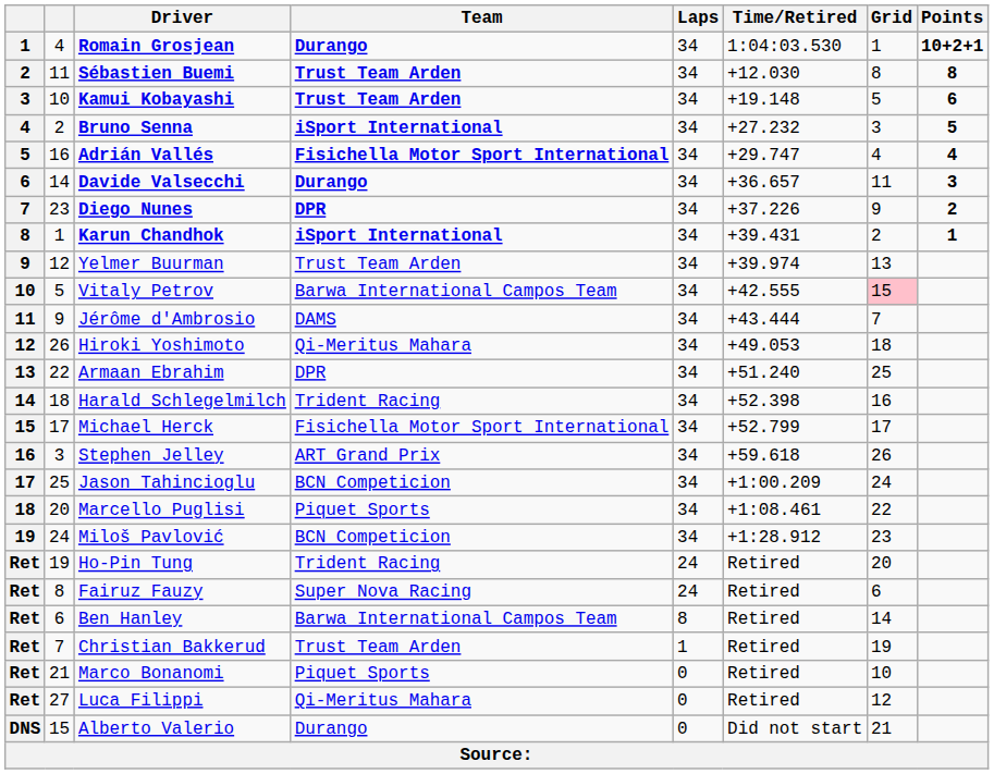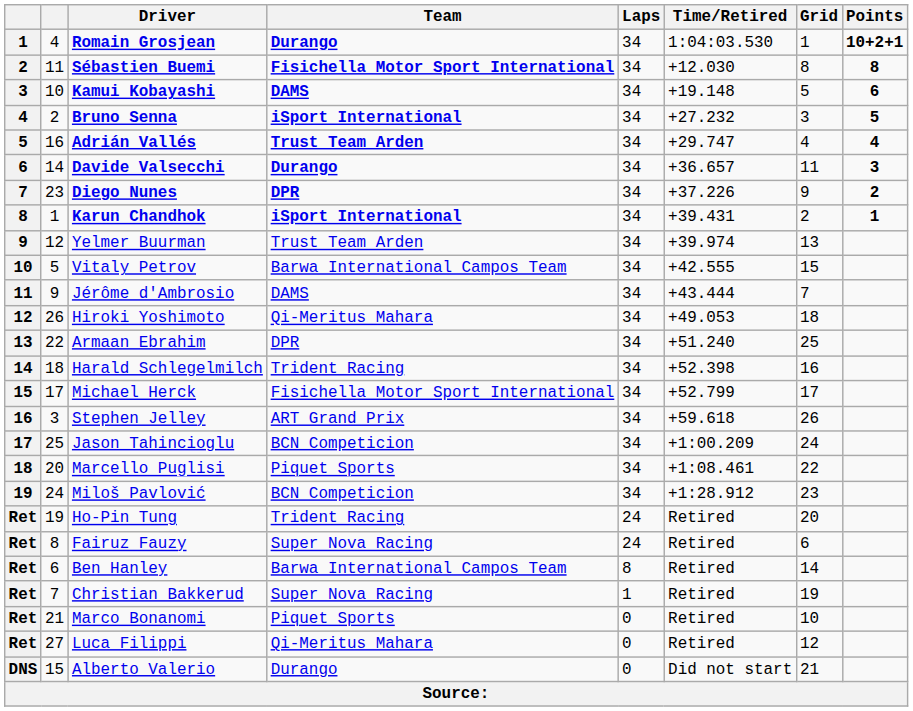 <table class="wikitable" style="font-size: 85%">
 <tr>
 <th></th>
 <th></th>
 <th>Driver</th>
 <th>Team</th>
 <th>Laps</th>
 <th>Time/Retired</th>
 <th>Grid</th>
 <th>Points</th>
 </tr>
 <tr>
 <th>1</th>
 <td align="center">4</td>
 <td> <strong><a href='#'>Romain Grosjean</a></strong></td>
 <td><strong><a href='#'>Durango</a></strong></td>
 <td>34</td>
 <td>1:04:03.530</td>
 <td>1</td>
 <td align="center"><strong>10+2+1</strong></td>
 </tr>
 <tr>
 <th>2</th>
 <td align="center">11</td>
 <td> <strong><a href='#'>Sébastien Buemi</a></strong></td>
-<td><strong><a href='#'>Trust Team Arden</a></strong></td>
+<td><strong><a href='#'>Fisichella Motor Sport International</a></strong></td>
 <td>34</td>
 <td>+12.030</td>
 <td>8</td>
 <td align="center"><strong>8</strong></td>
 </tr>
 <tr>
 <th>3</th>
 <td align="center">10</td>
 <td> <strong><a href='#'>Kamui Kobayashi</a></strong></td>
-<td><strong><a href='#'>Trust Team Arden</a></strong></td>
+<td><strong><a href='#'>DAMS</a></strong></td>
 <td>34</td>
 <td>+19.148</td>
 <td>5</td>
 <td align="center"><strong>6</strong></td>
 </tr>
 <tr>
 <th>4</th>
 <td align="center">2</td>
 <td> <strong><a href='#'>Bruno Senna</a></strong></td>
 <td><strong><a href='#'>iSport International</a></strong></td>
 <td>34</td>
 <td>+27.232</td>
 <td>3</td>
 <td align="center"><strong>5</strong></td>
 </tr>
 <tr>
 <th>5</th>
 <td align="center">16</td>
 <td> <strong><a href='#'>Adrián Vallés</a></strong></td>
-<td><strong><a href='#'>Fisichella Motor Sport International</a></strong></td>
+<td><strong><a href='#'>Trust Team Arden</a></strong></td>
 <td>34</td>
 <td>+29.747</td>
 <td>4</td>
 <td align="center"><strong>4</strong></td>
 </tr>
 <tr>
 <th>6</th>
 <td align="center">14</td>
 <td> <strong><a href='#'>Davide Valsecchi</a></strong></td>
 <td><strong><a href='#'>Durango</a></strong></td>
 <td>34</td>
 <td>+36.657</td>
 <td>11</td>
 <td align="center"><strong>3</strong></td>
 </tr>
 <tr>
 <th>7</th>
 <td align="center">23</td>
 <td> <strong><a href='#'>Diego Nunes</a></strong></td>
 <td><strong><a href='#'>DPR</a></strong></td>
 <td>34</td>
 <td>+37.226</td>
 <td>9</td>
 <td align="center"><strong>2</strong></td>
 </tr>
 <tr>
 <th>8</th>
 <td align="center">1</td>
 <td> <strong><a href='#'>Karun Chandhok</a></strong></td>
 <td><strong><a href='#'>iSport International</a></strong></td>
 <td>34</td>
 <td>+39.431</td>
 <td>2</td>
 <td align="center"><strong>1</strong></td>
 </tr>
 <tr>
 <th>9</th>
 <td align="center">12</td>
 <td> <a href='#'>Yelmer Buurman</a></td>
 <td><a href='#'>Trust Team Arden</a></td>
 <td>34</td>
 <td>+39.974</td>
 <td>13</td>
 <td></td>
 </tr>
 <tr>
 <th>10</th>
 <td align="center">5</td>
 <td> <a href='#'>Vitaly Petrov</a></td>
 <td><a href='#'>Barwa International Campos Team</a></td>
 <td>34</td>
 <td>+42.555</td>
-<td style="background: pink;">15</td>
+<td>15</td>
 <td></td>
 </tr>
 <tr>
 <th>11</th>
 <td align="center">9</td>
 <td> <a href='#'>Jérôme d'Ambrosio</a></td>
 <td><a href='#'>DAMS</a></td>
 <td>34</td>
 <td>+43.444</td>
 <td>7</td>
 <td></td>
 </tr>
 <tr>
 <th>12</th>
 <td align="center">26</td>
 <td> <a href='#'>Hiroki Yoshimoto</a></td>
 <td><a href='#'>Qi-Meritus Mahara</a></td>
 <td>34</td>
 <td>+49.053</td>
 <td>18</td>
 <td></td>
 </tr>
 <tr>
 <th>13</th>
 <td align="center">22</td>
 <td> <a href='#'>Armaan Ebrahim</a></td>
 <td><a href='#'>DPR</a></td>
 <td>34</td>
 <td>+51.240</td>
 <td>25</td>
 <td></td>
 </tr>
 <tr>
 <th>14</th>
 <td align="center">18</td>
 <td> <a href='#'>Harald Schlegelmilch</a></td>
 <td><a href='#'>Trident Racing</a></td>
 <td>34</td>
 <td>+52.398</td>
 <td>16</td>
 <td></td>
 </tr>
 <tr>
 <th>15</th>
 <td align="center">17</td>
 <td> <a href='#'>Michael Herck</a></td>
 <td><a href='#'>Fisichella Motor Sport International</a></td>
 <td>34</td>
 <td>+52.799</td>
 <td>17</td>
 <td></td>
 </tr>
 <tr>
 <th>16</th>
 <td align="center">3</td>
 <td> <a href='#'>Stephen Jelley</a></td>
 <td><a href='#'>ART Grand Prix</a></td>
 <td>34</td>
 <td>+59.618</td>
 <td>26</td>
 <td></td>
 </tr>
 <tr>
 <th>17</th>
 <td align="center">25</td>
 <td> <a href='#'>Jason Tahincioglu</a></td>
 <td><a href='#'>BCN Competicion</a></td>
 <td>34</td>
 <td>+1:00.209</td>
 <td>24</td>
 <td></td>
 </tr>
 <tr>
 <th>18</th>
 <td align="center">20</td>
 <td> <a href='#'>Marcello Puglisi</a></td>
 <td><a href='#'>Piquet Sports</a></td>
 <td>34</td>
 <td>+1:08.461</td>
 <td>22</td>
 <td></td>
 </tr>
 <tr>
 <th>19</th>
 <td align="center">24</td>
 <td> <a href='#'>Miloš Pavlović</a></td>
 <td><a href='#'>BCN Competicion</a></td>
 <td>34</td>
 <td>+1:28.912</td>
 <td>23</td>
 <td></td>
 </tr>
 <tr>
 <th>Ret</th>
 <td align="center">19</td>
 <td> <a href='#'>Ho-Pin Tung</a></td>
 <td><a href='#'>Trident Racing</a></td>
 <td>24</td>
 <td>Retired</td>
 <td>20</td>
 <td></td>
 </tr>
 <tr>
 <th>Ret</th>
 <td align="center">8</td>
 <td> <a href='#'>Fairuz Fauzy</a></td>
 <td><a href='#'>Super Nova Racing</a></td>
 <td>24</td>
 <td>Retired</td>
 <td>6</td>
 <td></td>
 </tr>
 <tr>
 <th>Ret</th>
 <td align="center">6</td>
 <td> <a href='#'>Ben Hanley</a></td>
 <td><a href='#'>Barwa International Campos Team</a></td>
 <td>8</td>
 <td>Retired</td>
 <td>14</td>
 <td></td>
 </tr>
 <tr>
 <th>Ret</th>
 <td align="center">7</td>
 <td> <a href='#'>Christian Bakkerud</a></td>
-<td><a href='#'>Trust Team Arden</a></td>
+<td><a href='#'>Super Nova Racing</a></td>
 <td>1</td>
 <td>Retired</td>
 <td>19</td>
 <td></td>
 </tr>
 <tr>
 <th>Ret</th>
 <td align="center">21</td>
 <td> <a href='#'>Marco Bonanomi</a></td>
 <td><a href='#'>Piquet Sports</a></td>
 <td>0</td>
 <td>Retired</td>
 <td>10</td>
 <td></td>
 </tr>
 <tr>
 <th>Ret</th>
 <td align="center">27</td>
 <td> <a href='#'>Luca Filippi</a></td>
 <td><a href='#'>Qi-Meritus Mahara</a></td>
 <td>0</td>
 <td>Retired</td>
 <td>12</td>
 <td></td>
 </tr>
 <tr>
 <th>DNS</th>
 <td align="center">15</td>
 <td> <a href='#'>Alberto Valerio</a></td>
 <td><a href='#'>Durango</a></td>
 <td>0</td>
 <td>Did not start</td>
 <td>21</td>
 <td></td>
 </tr>
 <tr>
 <th colspan="8">Source:</th>
 </tr>
 </table>
